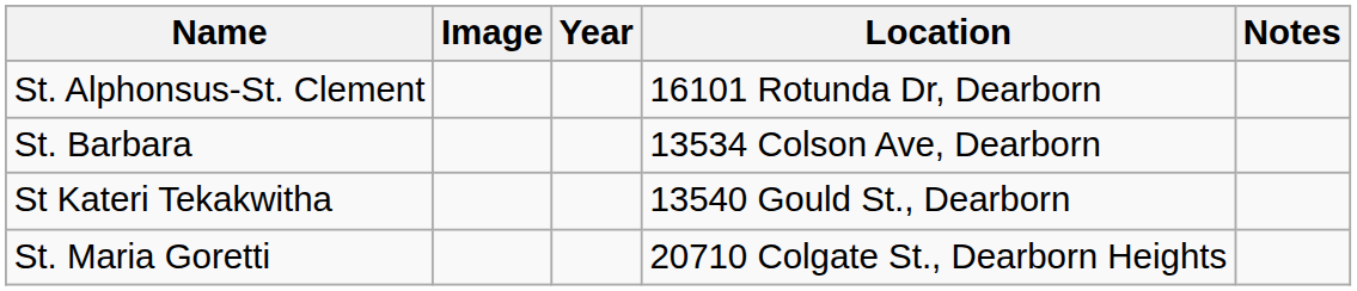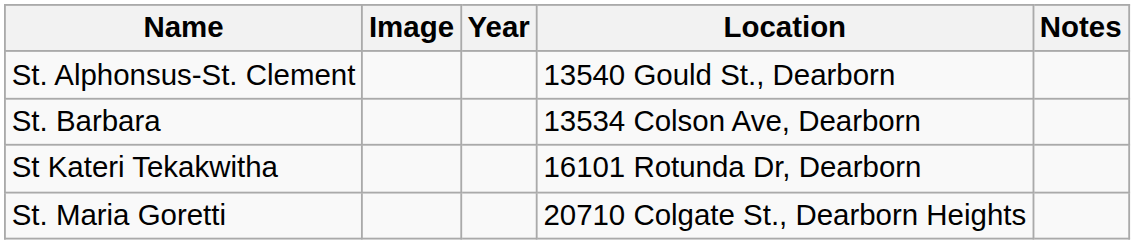 <table class="wikitable sortable">
 <tr>
 <th>Name</th>
 <th class="unsortable">Image</th>
 <th>Year</th>
 <th class="unsortable">Location</th>
 <th class="unsortable">Notes</th>
 </tr>
 <tr>
 <td>St. Alphonsus-St. Clement</td>
 <td></td>
 <td></td>
-<td>16101 Rotunda Dr, Dearborn</td>
+<td>13540 Gould St., Dearborn</td>
 <td></td>
 </tr>
 <tr>
 <td>St. Barbara</td>
 <td></td>
 <td></td>
 <td>13534 Colson Ave, Dearborn</td>
 <td></td>
 </tr>
 <tr>
 <td>St Kateri Tekakwitha</td>
 <td></td>
 <td></td>
-<td>13540 Gould St., Dearborn</td>
+<td>16101 Rotunda Dr, Dearborn</td>
 <td></td>
 </tr>
 <tr>
 <td>St. Maria Goretti</td>
 <td></td>
 <td></td>
 <td>20710 Colgate St., Dearborn Heights</td>
 <td></td>
 </tr>
 </table>
